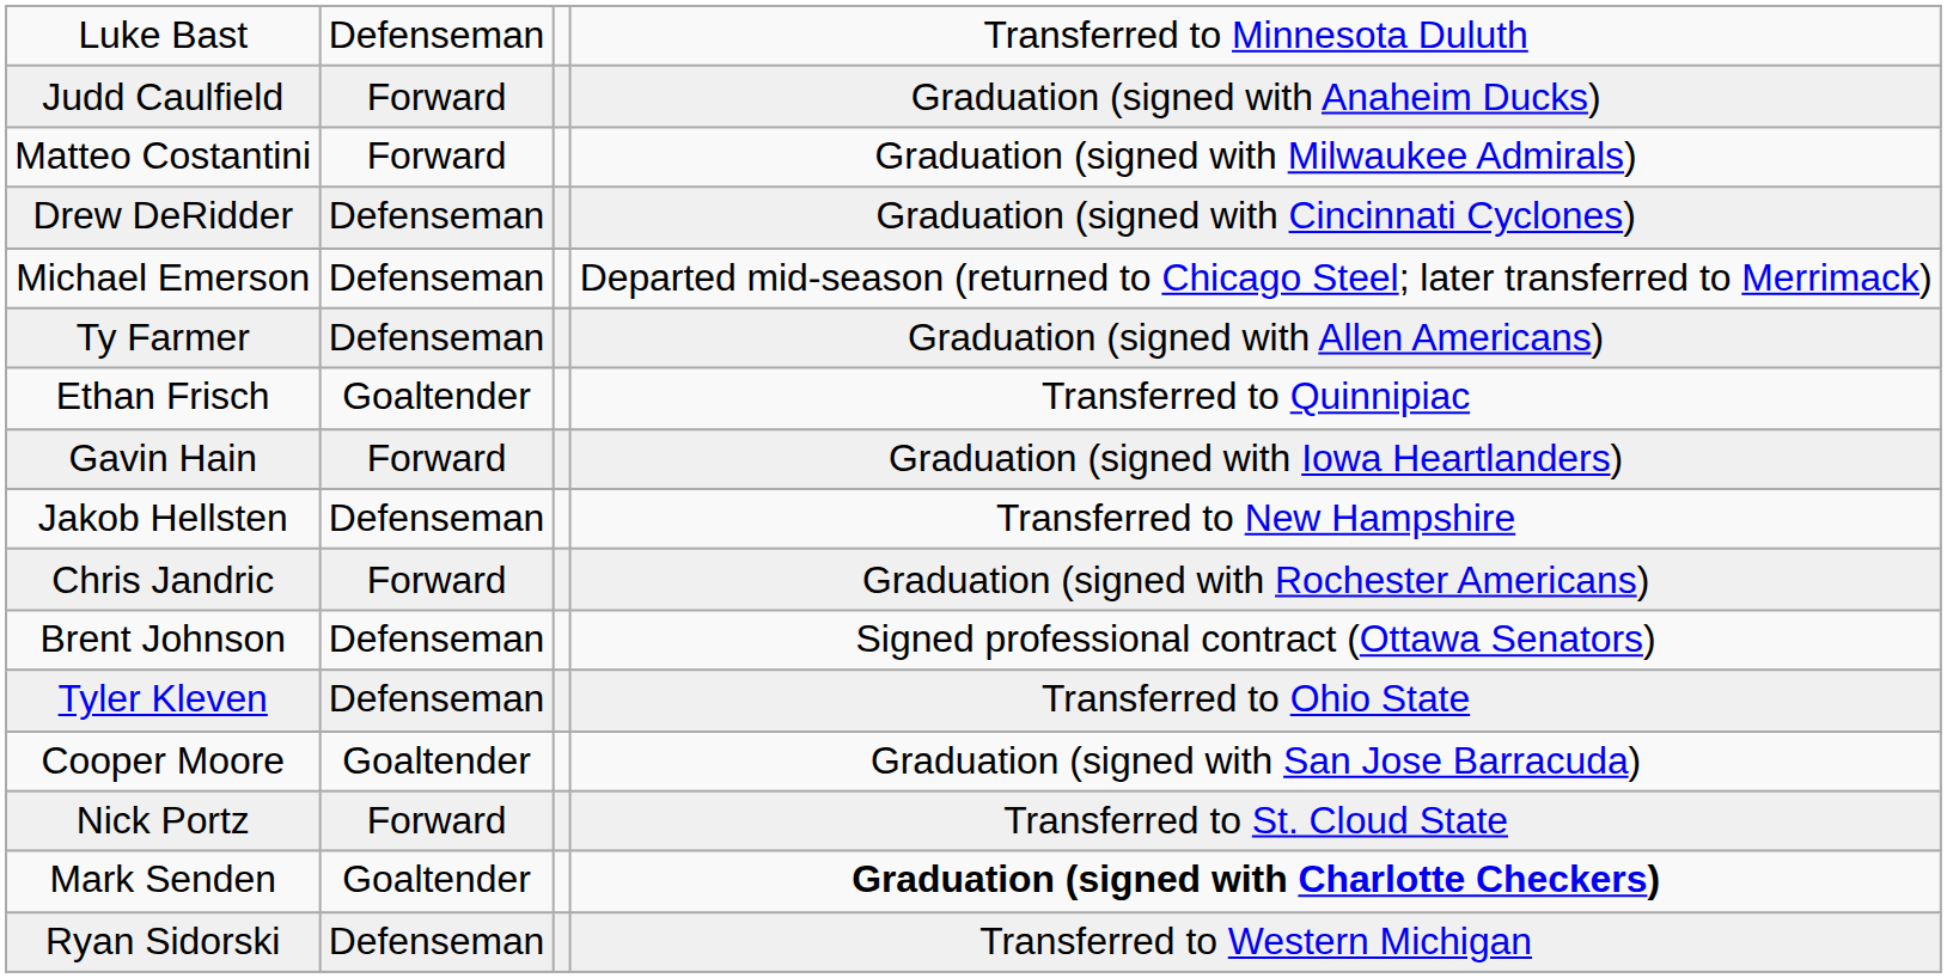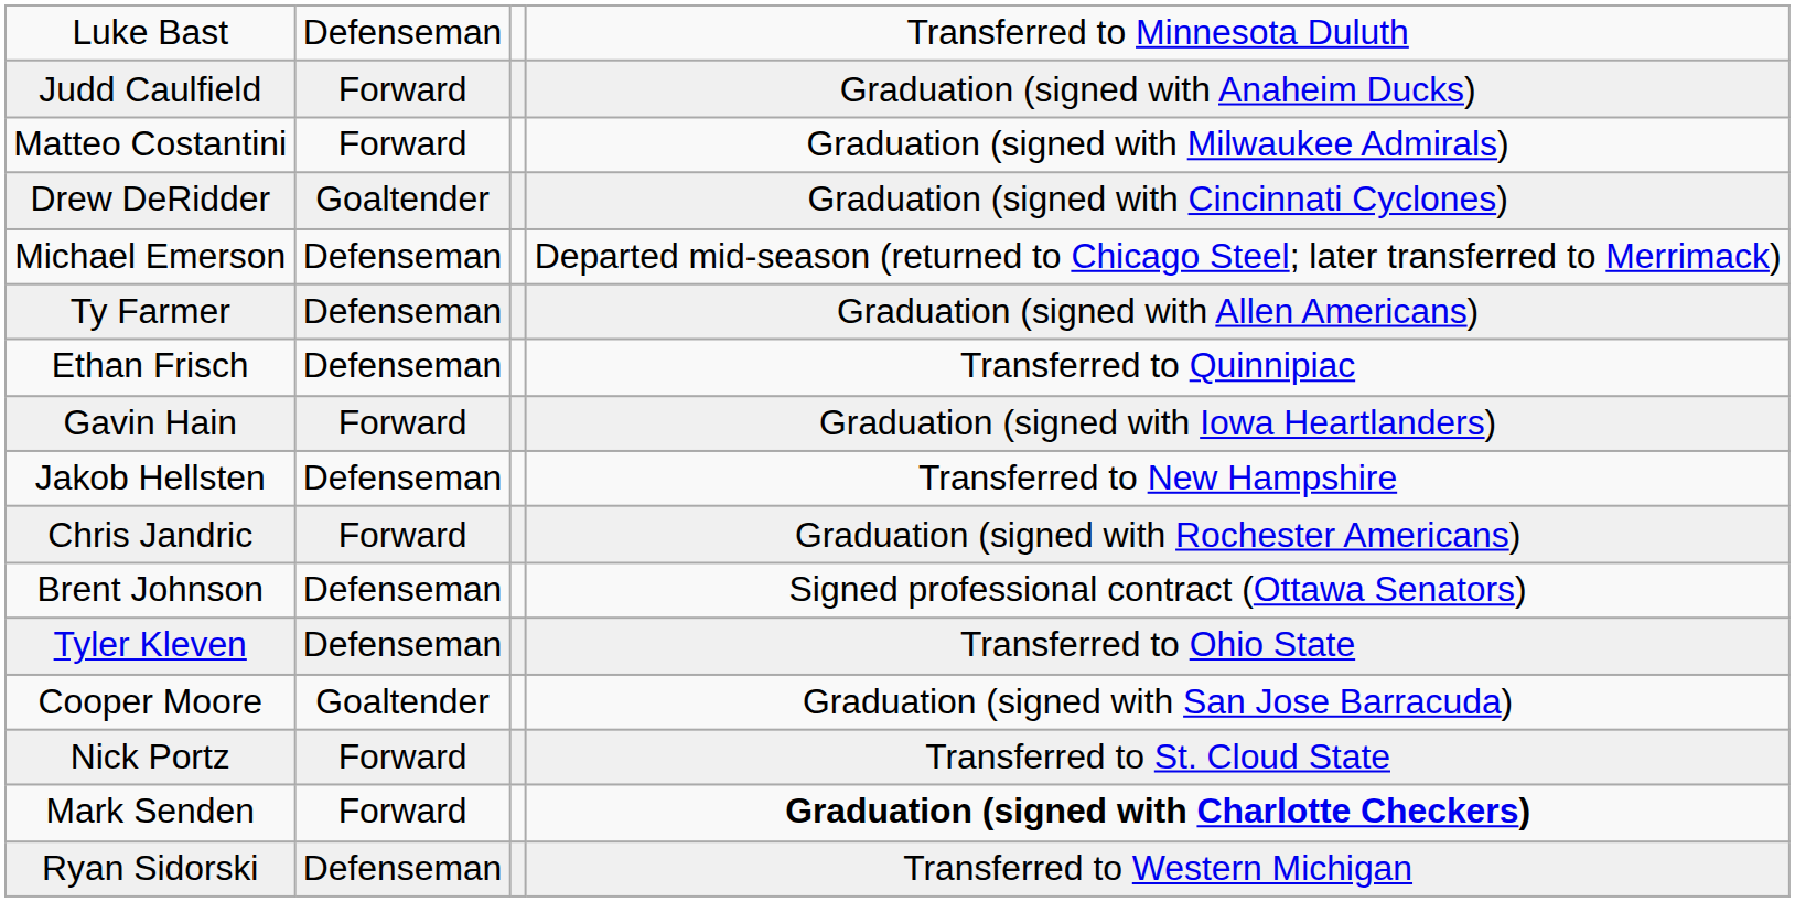 <table class="wikitable">
 <tr align="center" bgcolor="">
 <td>Luke Bast</td>
 <td>Defenseman</td>
 <td></td>
 <td>Transferred to <a href='#'>Minnesota Duluth</a></td>
 </tr>
 <tr align="center" bgcolor="f0f0f0">
 <td>Judd Caulfield</td>
 <td>Forward</td>
 <td></td>
 <td>Graduation (signed with <a href='#'>Anaheim Ducks</a>)</td>
 </tr>
 <tr align="center" bgcolor="">
 <td>Matteo Costantini</td>
 <td>Forward</td>
 <td></td>
 <td>Graduation (signed with <a href='#'>Milwaukee Admirals</a>)</td>
 </tr>
 <tr align="center" bgcolor="f0f0f0">
 <td>Drew DeRidder</td>
-<td>Defenseman</td>
+<td>Goaltender</td>
 <td></td>
 <td>Graduation (signed with <a href='#'>Cincinnati Cyclones</a>)</td>
 </tr>
 <tr align="center" bgcolor="">
 <td>Michael Emerson</td>
 <td>Defenseman</td>
 <td></td>
 <td>Departed mid-season (returned to <a href='#'>Chicago Steel</a>; later transferred to <a href='#'>Merrimack</a>)</td>
 </tr>
 <tr align="center" bgcolor="f0f0f0">
 <td>Ty Farmer</td>
 <td>Defenseman</td>
 <td></td>
 <td>Graduation (signed with <a href='#'>Allen Americans</a>)</td>
 </tr>
 <tr align="center" bgcolor="">
 <td>Ethan Frisch</td>
-<td>Goaltender</td>
+<td>Defenseman</td>
 <td></td>
 <td>Transferred to <a href='#'>Quinnipiac</a></td>
 </tr>
 <tr align="center" bgcolor="f0f0f0">
 <td>Gavin Hain</td>
 <td>Forward</td>
 <td></td>
 <td>Graduation (signed with <a href='#'>Iowa Heartlanders</a>)</td>
 </tr>
 <tr align="center" bgcolor="">
 <td>Jakob Hellsten</td>
 <td>Defenseman</td>
 <td></td>
 <td>Transferred to <a href='#'>New Hampshire</a></td>
 </tr>
 <tr align="center" bgcolor="f0f0f0">
 <td>Chris Jandric</td>
 <td>Forward</td>
 <td></td>
 <td>Graduation (signed with <a href='#'>Rochester Americans</a>)</td>
 </tr>
 <tr align="center" bgcolor="">
 <td>Brent Johnson</td>
 <td>Defenseman</td>
 <td></td>
 <td>Signed professional contract (<a href='#'>Ottawa Senators</a>)</td>
 </tr>
 <tr align="center" bgcolor="f0f0f0">
 <td><a href='#'>Tyler Kleven</a></td>
 <td>Defenseman</td>
 <td></td>
 <td>Transferred to <a href='#'>Ohio State</a></td>
 </tr>
 <tr align="center" bgcolor="">
 <td>Cooper Moore</td>
 <td>Goaltender</td>
 <td></td>
 <td>Graduation (signed with <a href='#'>San Jose Barracuda</a>)</td>
 </tr>
 <tr align="center" bgcolor="f0f0f0">
 <td>Nick Portz</td>
 <td>Forward</td>
 <td></td>
 <td>Transferred to <a href='#'>St. Cloud State</a></td>
 </tr>
 <tr align="center" bgcolor="">
 <td>Mark Senden</td>
-<td>Goaltender</td>
+<td>Forward</td>
 <td></td>
 <td><strong>Graduation (signed with <a href='#'>Charlotte Checkers</a>)</strong></td>
 </tr>
 <tr align="center" bgcolor="f0f0f0">
 <td>Ryan Sidorski</td>
 <td>Defenseman</td>
 <td></td>
 <td>Transferred to <a href='#'>Western Michigan</a></td>
 </tr>
 </table>
